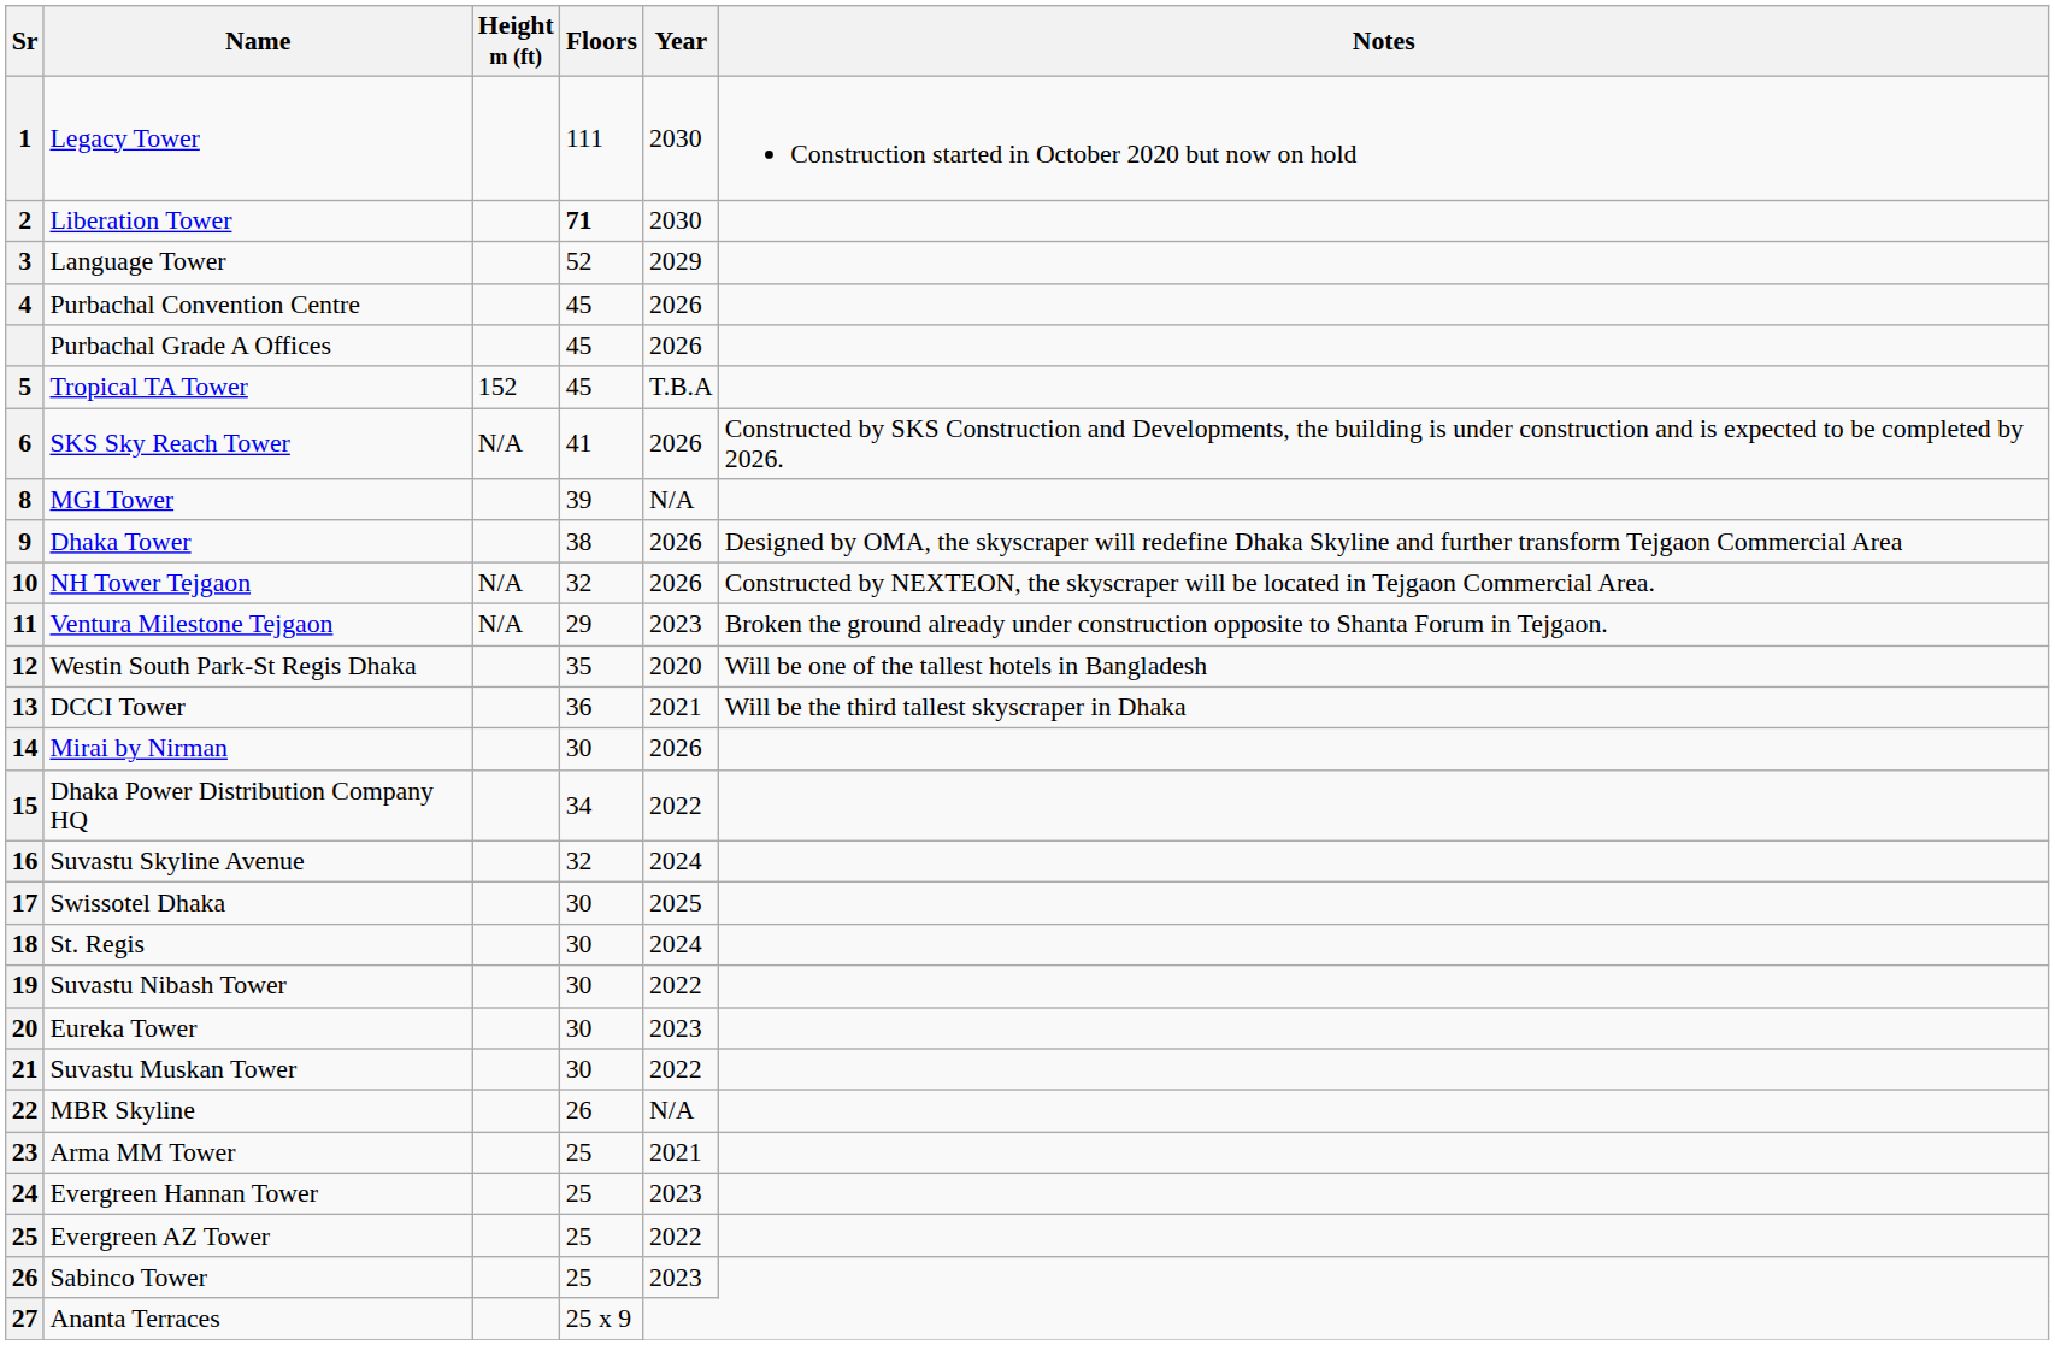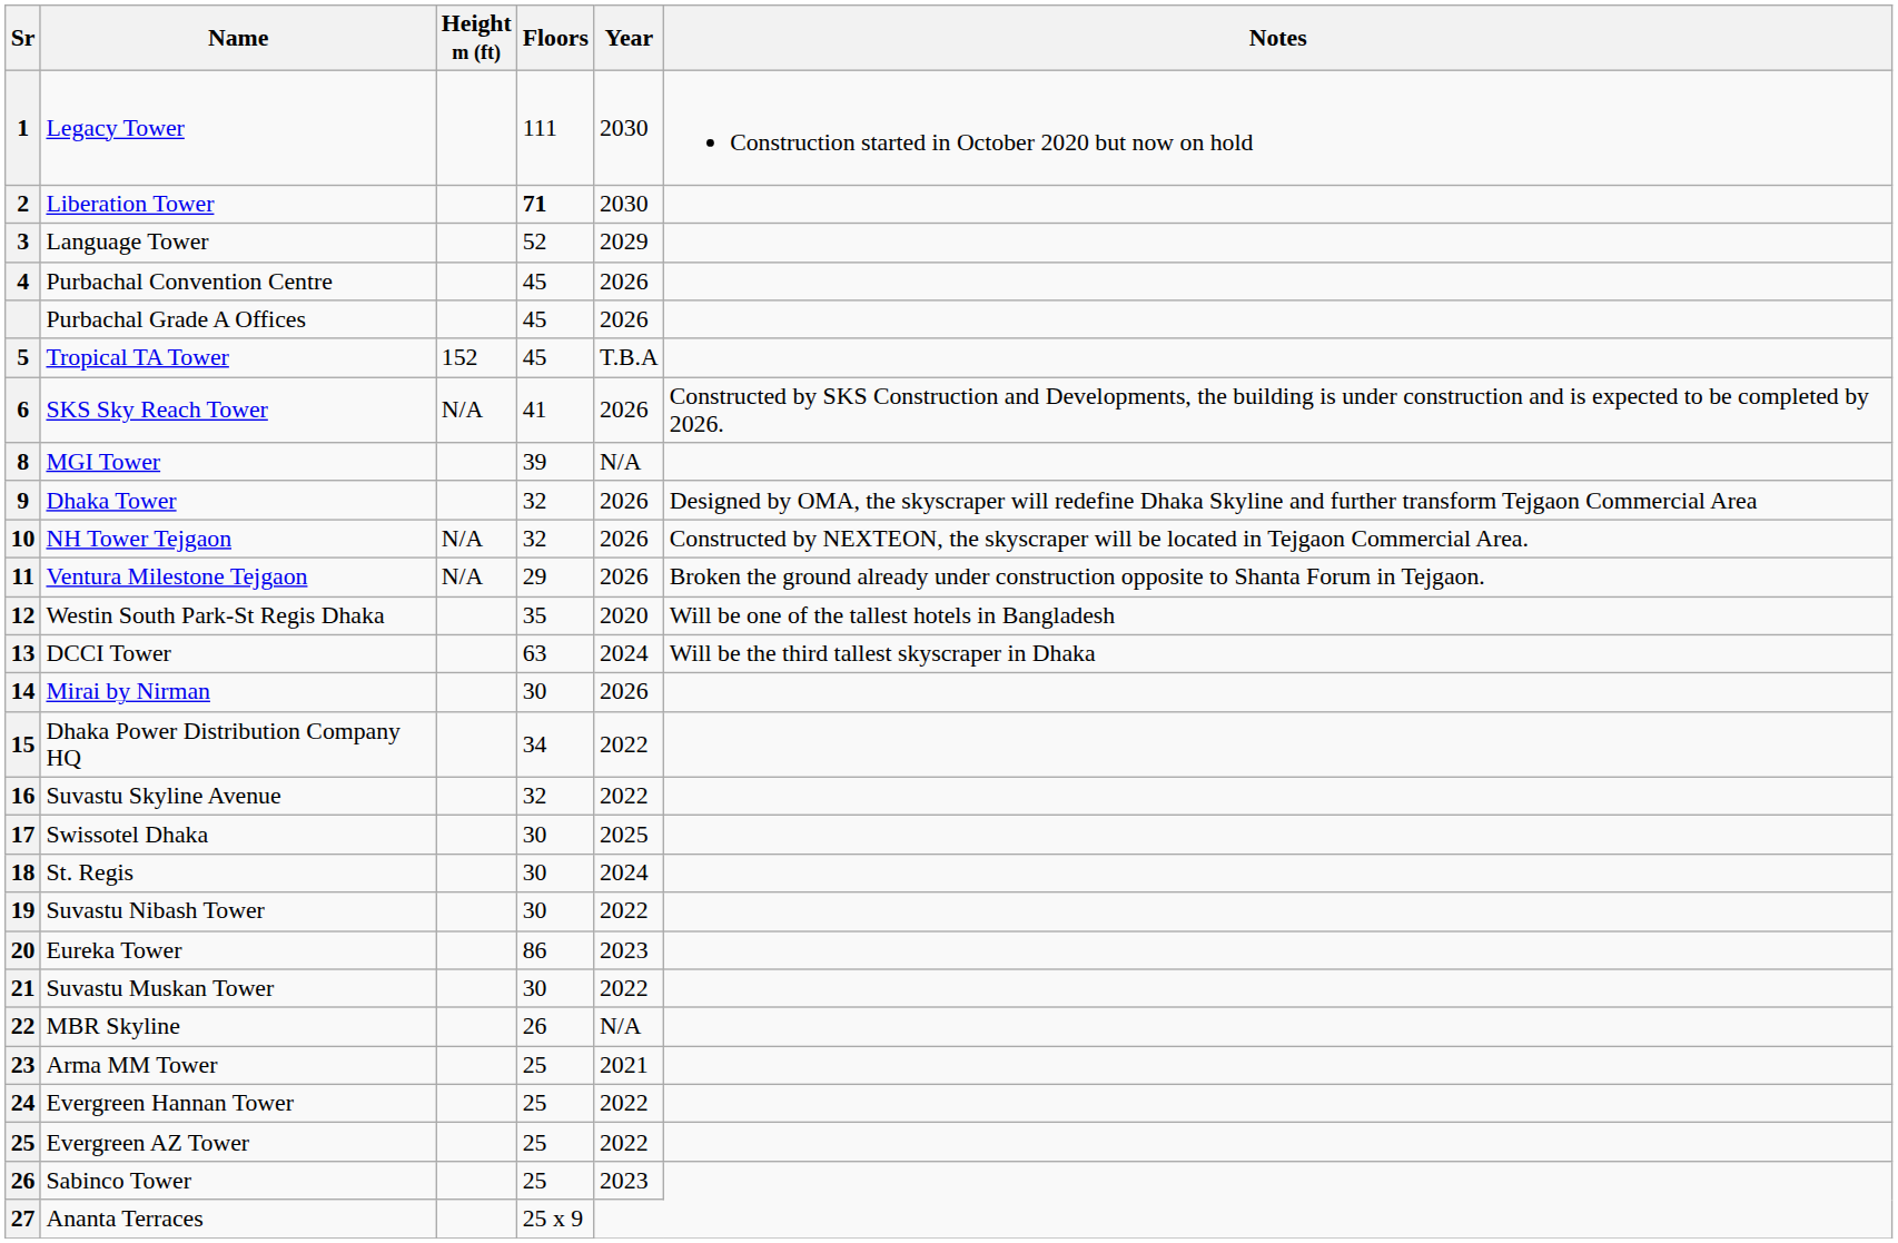 <table class="wikitable sortable">
 <tr>
 <th>Sr</th>
 <th>Name</th>
 <th>Height<br><small>m (ft)</small></th>
 <th>Floors</th>
 <th>Year</th>
 <th>Notes</th>
 </tr>
 <tr>
 <th>1</th>
 <td><a href='#'>Legacy Tower</a></td>
 <td></td>
 <td>111</td>
 <td>2030</td>
 <td><br><ul><li>Construction started in October 2020 but now on hold</li></ul></td>
 </tr>
 <tr>
 <th>2</th>
 <td><a href='#'>Liberation Tower</a></td>
 <td></td>
 <td><strong>71</strong></td>
 <td>2030</td>
 <td></td>
 </tr>
 <tr>
 <th>3</th>
 <td>Language Tower</td>
 <td></td>
 <td>52</td>
 <td>2029</td>
 <td></td>
 </tr>
 <tr>
 <th>4</th>
 <td>Purbachal Convention Centre</td>
 <td></td>
 <td>45</td>
 <td>2026</td>
 <td></td>
 </tr>
 <tr>
 <th></th>
 <td>Purbachal Grade A Offices</td>
 <td></td>
 <td>45</td>
 <td>2026</td>
 <td></td>
 </tr>
 <tr>
 <th>5</th>
 <td><a href='#'>Tropical TA Tower</a></td>
 <td>152</td>
 <td>45</td>
 <td>T.B.A</td>
 <td></td>
 </tr>
 <tr>
 <th>6</th>
 <td><a href='#'>SKS Sky Reach Tower</a></td>
 <td>N/A</td>
 <td>41</td>
 <td>2026</td>
 <td>Constructed by SKS Construction and Developments, the building is under construction and is expected to be completed by 2026.</td>
 </tr>
 <tr>
 <th>8</th>
 <td><a href='#'>MGI Tower</a></td>
 <td></td>
 <td>39</td>
 <td>N/A</td>
 <td></td>
 </tr>
 <tr>
 <th>9</th>
 <td><a href='#'>Dhaka Tower</a></td>
 <td></td>
-<td>38</td>
+<td>32</td>
 <td>2026</td>
 <td>Designed by OMA, the skyscraper will redefine Dhaka Skyline and further transform Tejgaon Commercial Area</td>
 </tr>
 <tr>
 <th>10</th>
 <td><a href='#'>NH Tower Tejgaon</a></td>
 <td>N/A</td>
 <td>32</td>
 <td>2026</td>
 <td>Constructed by NEXTEON, the skyscraper will be located in Tejgaon Commercial Area.</td>
 </tr>
 <tr>
 <th>11</th>
 <td><a href='#'>Ventura Milestone Tejgaon</a></td>
 <td>N/A</td>
 <td>29</td>
-<td>2023</td>
+<td>2026</td>
 <td>Broken the ground already under construction opposite to Shanta Forum in Tejgaon.</td>
 </tr>
 <tr>
 <th>12</th>
 <td>Westin South Park-St Regis Dhaka</td>
 <td></td>
 <td>35</td>
 <td>2020</td>
 <td>Will be one of the tallest hotels in Bangladesh</td>
 </tr>
 <tr>
 <th>13</th>
 <td>DCCI Tower</td>
 <td></td>
-<td>36</td>
-<td>2021</td>
+<td>63</td>
+<td>2024</td>
 <td>Will be the third tallest skyscraper in Dhaka</td>
 </tr>
 <tr>
 <th>14</th>
 <td><a href='#'>Mirai by Nirman</a></td>
 <td></td>
 <td>30</td>
 <td>2026</td>
 <td></td>
 </tr>
 <tr>
 <th>15</th>
 <td>Dhaka Power Distribution Company HQ</td>
 <td></td>
 <td>34</td>
 <td>2022</td>
 <td></td>
 </tr>
 <tr>
 <th>16</th>
 <td>Suvastu Skyline Avenue</td>
 <td></td>
 <td>32</td>
-<td>2024</td>
+<td>2022</td>
 <td></td>
 </tr>
 <tr>
 <th>17</th>
 <td>Swissotel Dhaka</td>
 <td></td>
 <td>30</td>
 <td>2025</td>
 <td></td>
 </tr>
 <tr>
 <th>18</th>
 <td>St. Regis</td>
 <td></td>
 <td>30</td>
 <td>2024</td>
 <td></td>
 </tr>
 <tr>
 <th>19</th>
 <td>Suvastu Nibash Tower</td>
 <td></td>
 <td>30</td>
 <td>2022</td>
 <td></td>
 </tr>
 <tr>
 <th>20</th>
 <td>Eureka Tower</td>
 <td></td>
-<td>30</td>
+<td>86</td>
 <td>2023</td>
 <td></td>
 </tr>
 <tr>
 <th>21</th>
 <td>Suvastu Muskan Tower</td>
 <td></td>
 <td>30</td>
 <td>2022</td>
 <td></td>
 </tr>
 <tr>
 <th>22</th>
 <td>MBR Skyline</td>
 <td></td>
 <td>26</td>
 <td>N/A</td>
 <td></td>
 </tr>
 <tr>
 <th>23</th>
 <td>Arma MM Tower</td>
 <td></td>
 <td>25</td>
 <td>2021</td>
 <td></td>
 </tr>
 <tr>
 <th>24</th>
 <td>Evergreen Hannan Tower</td>
 <td></td>
 <td>25</td>
-<td>2023</td>
+<td>2022</td>
 <td></td>
 </tr>
 <tr>
 <th>25</th>
 <td>Evergreen AZ Tower</td>
 <td></td>
 <td>25</td>
 <td>2022</td>
 <td></td>
 </tr>
 <tr>
 <th>26</th>
 <td>Sabinco Tower</td>
 <td></td>
 <td>25</td>
 <td>2023</td>
 </tr>
 <tr>
 <th>27</th>
 <td>Ananta Terraces</td>
 <td></td>
 <td>25 x 9</td>
 </tr>
 <tr>
 </tr>
 </table>
